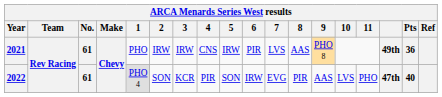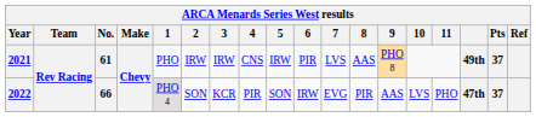 <table class="wikitable" style="text-align:center; font-size:75%">
 <tr>
 <th colspan=18><a href='#'>ARCA Menards Series West</a> results</th>
 </tr>
 <tr>
 <th>Year</th>
 <th>Team</th>
 <th>No.</th>
 <th>Make</th>
 <th>1</th>
 <th>2</th>
 <th>3</th>
 <th>4</th>
 <th>5</th>
 <th>6</th>
 <th>7</th>
 <th>8</th>
 <th>9</th>
 <th>10</th>
 <th>11</th>
 <th></th>
 <th>Pts</th>
 <th>Ref</th>
 </tr>
 <tr>
 <th><a href='#'>2021</a></th>
 <th rowspan=2><a href='#'>Rev Racing</a></th>
 <th>61</th>
 <th rowspan=2><a href='#'>Chevy</a></th>
 <td><a href='#'>PHO</a></td>
 <td><a href='#'>IRW</a></td>
 <td><a href='#'>IRW</a></td>
 <td><a href='#'>CNS</a></td>
 <td><a href='#'>IRW</a></td>
 <td><a href='#'>PIR</a></td>
 <td><a href='#'>LVS</a></td>
 <td><a href='#'>AAS</a></td>
 <td style="background:#FFDF9F;"><a href='#'>PHO</a><br><small>8</small></td>
 <td colspan=2></td>
 <th>49th</th>
-<th>36</th>
+<th>37</th>
 <th></th>
 </tr>
 <tr>
 <th><a href='#'>2022</a></th>
-<th>61</th>
+<th>66</th>
 <td style="background:#DFDFDF;"><a href='#'>PHO</a><br><small>4</small></td>
 <td><a href='#'>SON</a></td>
 <td><a href='#'>KCR</a></td>
 <td><a href='#'>PIR</a></td>
 <td><a href='#'>SON</a></td>
 <td><a href='#'>IRW</a></td>
 <td><a href='#'>EVG</a></td>
 <td><a href='#'>PIR</a></td>
 <td><a href='#'>AAS</a></td>
 <td><a href='#'>LVS</a></td>
 <td><a href='#'>PHO</a></td>
 <th>47th</th>
-<th>40</th>
+<th>37</th>
 <th></th>
 </tr>
 </table>
